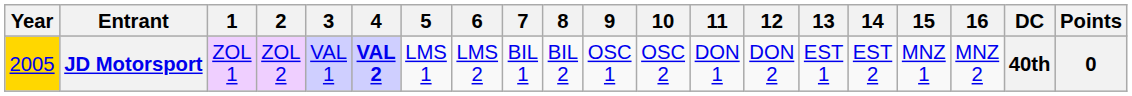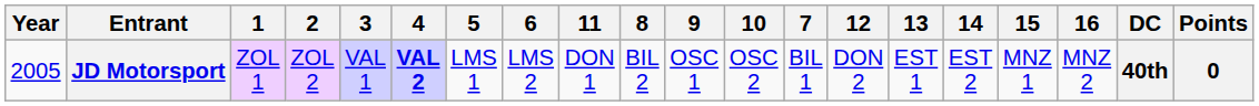 <table class="wikitable" style="text-align:center; font-size:85%">
 <tr>
 <th>Year</th>
 <th>Entrant</th>
 <th>1</th>
 <th>2</th>
 <th>3</th>
 <th>4</th>
 <th>5</th>
 <th>6</th>
-<th>7</th>
+<th>11</th>
 <th>8</th>
 <th>9</th>
 <th>10</th>
-<th>11</th>
+<th>7</th>
 <th>12</th>
 <th>13</th>
 <th>14</th>
 <th>15</th>
 <th>16</th>
 <th>DC</th>
 <th>Points</th>
 </tr>
 <tr>
-<td style="background: gold;"><a href='#'>2005</a></td>
+<td><a href='#'>2005</a></td>
 <th nowrap><a href='#'>JD Motorsport</a></th>
 <td style="background:#efcfff;"><a href='#'>ZOL<br>1</a><br></td>
 <td style="background:#efcfff;"><a href='#'>ZOL<br>2</a><br></td>
 <td style="background:#cfcfff;"><a href='#'>VAL<br>1</a><br></td>
 <td style="background:#cfcfff;"><strong><a href='#'>VAL<br>2</a><br></strong></td>
 <td style="background:#;"><a href='#'>LMS<br>1</a><br></td>
 <td style="background:#;"><a href='#'>LMS<br>2</a><br></td>
-<td style="background:#;"><a href='#'>BIL<br>1</a><br></td>
+<td style="background:#;"><a href='#'>DON<br>1</a><br></td>
 <td style="background:#;"><a href='#'>BIL<br>2</a><br></td>
 <td style="background:#;"><a href='#'>OSC<br>1</a><br></td>
 <td style="background:#;"><a href='#'>OSC<br>2</a><br></td>
-<td style="background:#;"><a href='#'>DON<br>1</a><br></td>
+<td style="background:#;"><a href='#'>BIL<br>1</a><br></td>
 <td style="background:#;"><a href='#'>DON<br>2</a><br></td>
 <td style="background:#;"><a href='#'>EST<br>1</a><br></td>
 <td style="background:#;"><a href='#'>EST<br>2</a><br></td>
 <td style="background:#;"><a href='#'>MNZ<br>1</a><br></td>
 <td style="background:#;"><a href='#'>MNZ<br>2</a><br></td>
 <th>40th</th>
 <th>0</th>
 </tr>
 </table>
